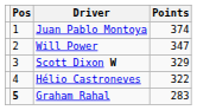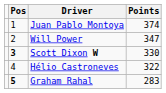 <table class="wikitable" style="font-size: 95%">
 <tr>
 <td></td>
 <th>Pos</th>
 <th>Driver</th>
 <th>Points</th>
 </tr>
 <tr>
 <td align="left"></td>
 <td>1</td>
 <td> <a href='#'>Juan Pablo Montoya</a></td>
 <td align="right">374</td>
 </tr>
 <tr>
 <td align="left"></td>
 <td>2</td>
 <td> <a href='#'>Will Power</a></td>
 <td align="right">347</td>
 </tr>
 <tr>
 <td align="left"></td>
-<td>3</td>
+<td><strong>3</strong></td>
 <td> <a href='#'>Scott Dixon</a> <strong><span>W</span></strong></td>
-<td align="right">329</td>
+<td align="right">330</td>
 </tr>
 <tr>
 <td align="left"></td>
 <td>4</td>
 <td> <a href='#'>Hélio Castroneves</a></td>
 <td align="right">322</td>
 </tr>
 <tr>
 <td align="left"></td>
 <td><strong>5</strong></td>
 <td> <a href='#'>Graham Rahal</a></td>
 <td align="right">283</td>
 </tr>
 </table>
